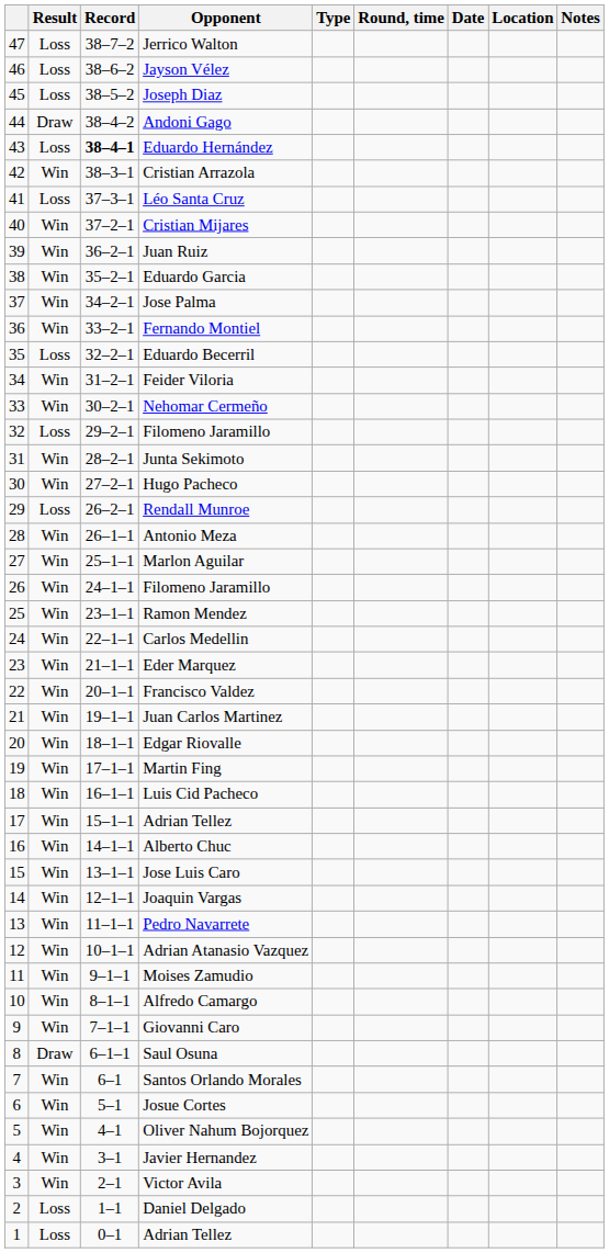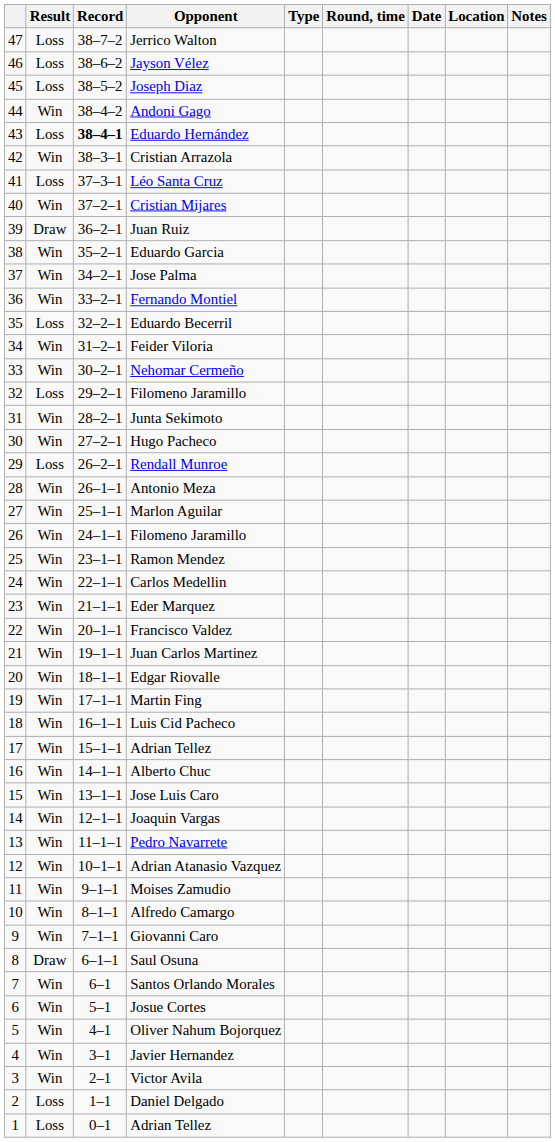 <table class="wikitable" style="text-align:center">
 <tr>
 <th></th>
 <th>Result</th>
 <th>Record</th>
 <th>Opponent</th>
 <th>Type</th>
 <th>Round, time</th>
 <th>Date</th>
 <th>Location</th>
 <th>Notes</th>
 </tr>
 <tr>
 <td>47</td>
 <td>Loss</td>
 <td>38–7–2</td>
 <td align=left> Jerrico Walton</td>
 <td></td>
 <td></td>
 <td></td>
 <td align=left> </td>
 <td align=left></td>
 </tr>
 <tr>
 <td>46</td>
 <td>Loss</td>
 <td>38–6–2</td>
 <td align=left> <a href='#'>Jayson Vélez</a></td>
 <td></td>
 <td></td>
 <td></td>
 <td align=left> </td>
 <td align=left></td>
 </tr>
 <tr>
 <td>45</td>
 <td>Loss</td>
 <td>38–5–2</td>
 <td align=left> <a href='#'>Joseph Diaz</a></td>
 <td></td>
 <td></td>
 <td></td>
 <td align=left> </td>
 <td align=left></td>
 </tr>
 <tr>
 <td>44</td>
-<td>Draw</td>
+<td>Win</td>
 <td>38–4–2</td>
 <td align=left> <a href='#'>Andoni Gago</a></td>
 <td></td>
 <td></td>
 <td></td>
 <td align=left> </td>
 <td align=left></td>
 </tr>
 <tr>
 <td>43</td>
 <td>Loss</td>
 <td><strong>38–4–1</strong></td>
 <td align=left> <a href='#'>Eduardo Hernández</a></td>
 <td></td>
 <td></td>
 <td></td>
 <td align=left> </td>
 <td align=left></td>
 </tr>
 <tr>
 <td>42</td>
 <td>Win</td>
 <td>38–3–1</td>
 <td align=left> Cristian Arrazola</td>
 <td></td>
 <td></td>
 <td></td>
 <td align=left> </td>
 <td align=left></td>
 </tr>
 <tr>
 <td>41</td>
 <td>Loss</td>
 <td>37–3–1</td>
 <td align=left> <a href='#'>Léo Santa Cruz</a></td>
 <td></td>
 <td></td>
 <td></td>
 <td align=left> </td>
 <td align=left></td>
 </tr>
 <tr>
 <td>40</td>
 <td>Win</td>
 <td>37–2–1</td>
 <td align=left> <a href='#'>Cristian Mijares</a></td>
 <td></td>
 <td></td>
 <td></td>
 <td align=left> </td>
 <td align=left></td>
 </tr>
 <tr>
 <td>39</td>
-<td>Win</td>
+<td>Draw</td>
 <td>36–2–1</td>
 <td align=left> Juan Ruiz</td>
 <td></td>
 <td></td>
 <td></td>
 <td align=left> </td>
 <td align=left></td>
 </tr>
 <tr>
 <td>38</td>
 <td>Win</td>
 <td>35–2–1</td>
 <td align=left> Eduardo Garcia</td>
 <td></td>
 <td></td>
 <td></td>
 <td align=left> </td>
 <td align=left></td>
 </tr>
 <tr>
 <td>37</td>
 <td>Win</td>
 <td>34–2–1</td>
 <td align=left> Jose Palma</td>
 <td></td>
 <td></td>
 <td></td>
 <td align=left> </td>
 <td align=left></td>
 </tr>
 <tr>
 <td>36</td>
 <td>Win</td>
 <td>33–2–1</td>
 <td align=left> <a href='#'>Fernando Montiel</a></td>
 <td></td>
 <td></td>
 <td></td>
 <td align=left> </td>
 <td align=left></td>
 </tr>
 <tr>
 <td>35</td>
 <td>Loss</td>
 <td>32–2–1</td>
 <td align=left> Eduardo Becerril</td>
 <td></td>
 <td></td>
 <td></td>
 <td align=left> </td>
 <td align=left></td>
 </tr>
 <tr>
 <td>34</td>
 <td>Win</td>
 <td>31–2–1</td>
 <td align=left> Feider Viloria</td>
 <td></td>
 <td></td>
 <td></td>
 <td align=left> </td>
 <td align=left></td>
 </tr>
 <tr>
 <td>33</td>
 <td>Win</td>
 <td>30–2–1</td>
 <td align=left> <a href='#'>Nehomar Cermeño</a></td>
 <td></td>
 <td></td>
 <td></td>
 <td align=left> </td>
 <td align=left></td>
 </tr>
 <tr>
 <td>32</td>
 <td>Loss</td>
 <td>29–2–1</td>
 <td align=left> Filomeno Jaramillo</td>
 <td></td>
 <td></td>
 <td></td>
 <td align=left> </td>
 <td align=left></td>
 </tr>
 <tr>
 <td>31</td>
 <td>Win</td>
 <td>28–2–1</td>
 <td align=left> Junta Sekimoto</td>
 <td></td>
 <td></td>
 <td></td>
 <td align=left> </td>
 <td align=left></td>
 </tr>
 <tr>
 <td>30</td>
 <td>Win</td>
 <td>27–2–1</td>
 <td align=left> Hugo Pacheco</td>
 <td></td>
 <td></td>
 <td></td>
 <td align=left> </td>
 <td align=left></td>
 </tr>
 <tr>
 <td>29</td>
 <td>Loss</td>
 <td>26–2–1</td>
 <td align=left> <a href='#'>Rendall Munroe</a></td>
 <td></td>
 <td></td>
 <td></td>
 <td align=left> </td>
 <td align=left></td>
 </tr>
 <tr>
 <td>28</td>
 <td>Win</td>
 <td>26–1–1</td>
 <td align=left> Antonio Meza</td>
 <td></td>
 <td></td>
 <td></td>
 <td align=left> </td>
 <td align=left></td>
 </tr>
 <tr>
 <td>27</td>
 <td>Win</td>
 <td>25–1–1</td>
 <td align=left> Marlon Aguilar</td>
 <td></td>
 <td></td>
 <td></td>
 <td align=left> </td>
 <td align=left></td>
 </tr>
 <tr>
 <td>26</td>
 <td>Win</td>
 <td>24–1–1</td>
 <td align=left> Filomeno Jaramillo</td>
 <td></td>
 <td></td>
 <td></td>
 <td align=left> </td>
 <td align=left></td>
 </tr>
 <tr>
 <td>25</td>
 <td>Win</td>
 <td>23–1–1</td>
 <td align=left> Ramon Mendez</td>
 <td></td>
 <td></td>
 <td></td>
 <td align=left> </td>
 <td align=left></td>
 </tr>
 <tr>
 <td>24</td>
 <td>Win</td>
 <td>22–1–1</td>
 <td align=left> Carlos Medellin</td>
 <td></td>
 <td></td>
 <td></td>
 <td align=left> </td>
 <td align=left></td>
 </tr>
 <tr>
 <td>23</td>
 <td>Win</td>
 <td>21–1–1</td>
 <td align=left> Eder Marquez</td>
 <td></td>
 <td></td>
 <td></td>
 <td align=left> </td>
 <td align=left></td>
 </tr>
 <tr>
 <td>22</td>
 <td>Win</td>
 <td>20–1–1</td>
 <td align=left> Francisco Valdez</td>
 <td></td>
 <td></td>
 <td></td>
 <td align=left> </td>
 <td align=left></td>
 </tr>
 <tr>
 <td>21</td>
 <td>Win</td>
 <td>19–1–1</td>
 <td align=left> Juan Carlos Martinez</td>
 <td></td>
 <td></td>
 <td></td>
 <td align=left> </td>
 <td align=left></td>
 </tr>
 <tr>
 <td>20</td>
 <td>Win</td>
 <td>18–1–1</td>
 <td align=left> Edgar Riovalle</td>
 <td></td>
 <td></td>
 <td></td>
 <td align=left> </td>
 <td align=left></td>
 </tr>
 <tr>
 <td>19</td>
 <td>Win</td>
 <td>17–1–1</td>
 <td align=left> Martin Fing</td>
 <td></td>
 <td></td>
 <td></td>
 <td align=left> </td>
 <td align=left></td>
 </tr>
 <tr>
 <td>18</td>
 <td>Win</td>
 <td>16–1–1</td>
 <td align=left> Luis Cid Pacheco</td>
 <td></td>
 <td></td>
 <td></td>
 <td align=left> </td>
 <td align=left></td>
 </tr>
 <tr>
 <td>17</td>
 <td>Win</td>
 <td>15–1–1</td>
 <td align=left> Adrian Tellez</td>
 <td></td>
 <td></td>
 <td></td>
 <td align=left> </td>
 <td align=left></td>
 </tr>
 <tr>
 <td>16</td>
 <td>Win</td>
 <td>14–1–1</td>
 <td align=left> Alberto Chuc</td>
 <td></td>
 <td></td>
 <td></td>
 <td align=left> </td>
 <td align=left></td>
 </tr>
 <tr>
 <td>15</td>
 <td>Win</td>
 <td>13–1–1</td>
 <td align=left> Jose Luis Caro</td>
 <td></td>
 <td></td>
 <td></td>
 <td align=left> </td>
 <td align=left></td>
 </tr>
 <tr>
 <td>14</td>
 <td>Win</td>
 <td>12–1–1</td>
 <td align=left> Joaquin Vargas</td>
 <td></td>
 <td></td>
 <td></td>
 <td align=left> </td>
 <td align=left></td>
 </tr>
 <tr>
 <td>13</td>
 <td>Win</td>
 <td>11–1–1</td>
 <td align=left> <a href='#'>Pedro Navarrete</a></td>
 <td></td>
 <td></td>
 <td></td>
 <td align=left> </td>
 <td align=left></td>
 </tr>
 <tr>
 <td>12</td>
 <td>Win</td>
 <td>10–1–1</td>
 <td align=left> Adrian Atanasio Vazquez</td>
 <td></td>
 <td></td>
 <td></td>
 <td align=left> </td>
 <td align=left></td>
 </tr>
 <tr>
 <td>11</td>
 <td>Win</td>
 <td>9–1–1</td>
 <td align=left> Moises Zamudio</td>
 <td></td>
 <td></td>
 <td></td>
 <td align=left> </td>
 <td align=left></td>
 </tr>
 <tr>
 <td>10</td>
 <td>Win</td>
 <td>8–1–1</td>
 <td align=left> Alfredo Camargo</td>
 <td></td>
 <td></td>
 <td></td>
 <td align=left> </td>
 <td align=left></td>
 </tr>
 <tr>
 <td>9</td>
 <td>Win</td>
 <td>7–1–1</td>
 <td align=left> Giovanni Caro</td>
 <td></td>
 <td></td>
 <td></td>
 <td align=left> </td>
 <td align=left></td>
 </tr>
 <tr>
 <td>8</td>
 <td>Draw</td>
 <td>6–1–1</td>
 <td align=left> Saul Osuna</td>
 <td></td>
 <td></td>
 <td></td>
 <td align=left> </td>
 <td align=left></td>
 </tr>
 <tr>
 <td>7</td>
 <td>Win</td>
 <td>6–1</td>
 <td align=left> Santos Orlando Morales</td>
 <td></td>
 <td></td>
 <td></td>
 <td align=left> </td>
 <td align=left></td>
 </tr>
 <tr>
 <td>6</td>
 <td>Win</td>
 <td>5–1</td>
 <td align=left> Josue Cortes</td>
 <td></td>
 <td></td>
 <td></td>
 <td align=left> </td>
 <td align=left></td>
 </tr>
 <tr>
 <td>5</td>
 <td>Win</td>
 <td>4–1</td>
 <td align=left> Oliver Nahum Bojorquez</td>
 <td></td>
 <td></td>
 <td></td>
 <td align=left> </td>
 <td align=left></td>
 </tr>
 <tr>
 <td>4</td>
 <td>Win</td>
 <td>3–1</td>
 <td align=left> Javier Hernandez</td>
 <td></td>
 <td></td>
 <td></td>
 <td align=left> </td>
 <td align=left></td>
 </tr>
 <tr>
 <td>3</td>
 <td>Win</td>
 <td>2–1</td>
 <td align=left> Victor Avila</td>
 <td></td>
 <td></td>
 <td></td>
 <td align=left> </td>
 <td align=left></td>
 </tr>
 <tr>
 <td>2</td>
 <td>Loss</td>
 <td>1–1</td>
 <td align=left> Daniel Delgado</td>
 <td></td>
 <td></td>
 <td></td>
 <td align=left> </td>
 <td align=left></td>
 </tr>
 <tr>
 <td>1</td>
 <td>Loss</td>
 <td>0–1</td>
 <td align=left> Adrian Tellez</td>
 <td></td>
 <td></td>
 <td></td>
 <td align=left> </td>
 <td align=left></td>
 </tr>
 </table>
